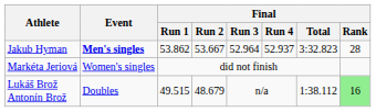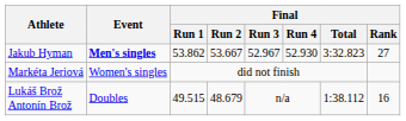 <table class="wikitable" style="font-size:90%">
 <tr>
 <th rowspan="2">Athlete</th>
 <th rowspan="2">Event</th>
 <th colspan="6">Final</th>
 </tr>
 <tr>
 <th>Run 1</th>
 <th>Run 2</th>
 <th>Run 3</th>
 <th>Run 4</th>
 <th>Total</th>
 <th>Rank</th>
 </tr>
 <tr>
 <td><a href='#'>Jakub Hyman</a></td>
 <td><strong><a href='#'>Men's singles</a></strong></td>
 <td align="center">53.862</td>
 <td align="center">53.667</td>
-<td align="center">52.964</td>
-<td align="center">52.937</td>
+<td align="center">52.967</td>
+<td align="center">52.930</td>
 <td align="center">3:32.823</td>
-<td align="center">28</td>
+<td align="center">27</td>
 </tr>
 <tr>
 <td><a href='#'>Markéta Jeriová</a></td>
 <td><a href='#'>Women's singles</a></td>
 <td colspan=5 align="center">did not finish</td>
 </tr>
 <tr>
 <td><a href='#'>Lukáš Brož</a><br><a href='#'>Antonín Brož</a></td>
 <td><a href='#'>Doubles</a></td>
 <td align="center">49.515</td>
 <td align="center">48.679</td>
 <td colspan=2 align="center">n/a</td>
 <td align="center">1:38.112</td>
-<td align="center" style="background: lightgreen;">16</td>
+<td align="center">16</td>
 </tr>
 </table>
